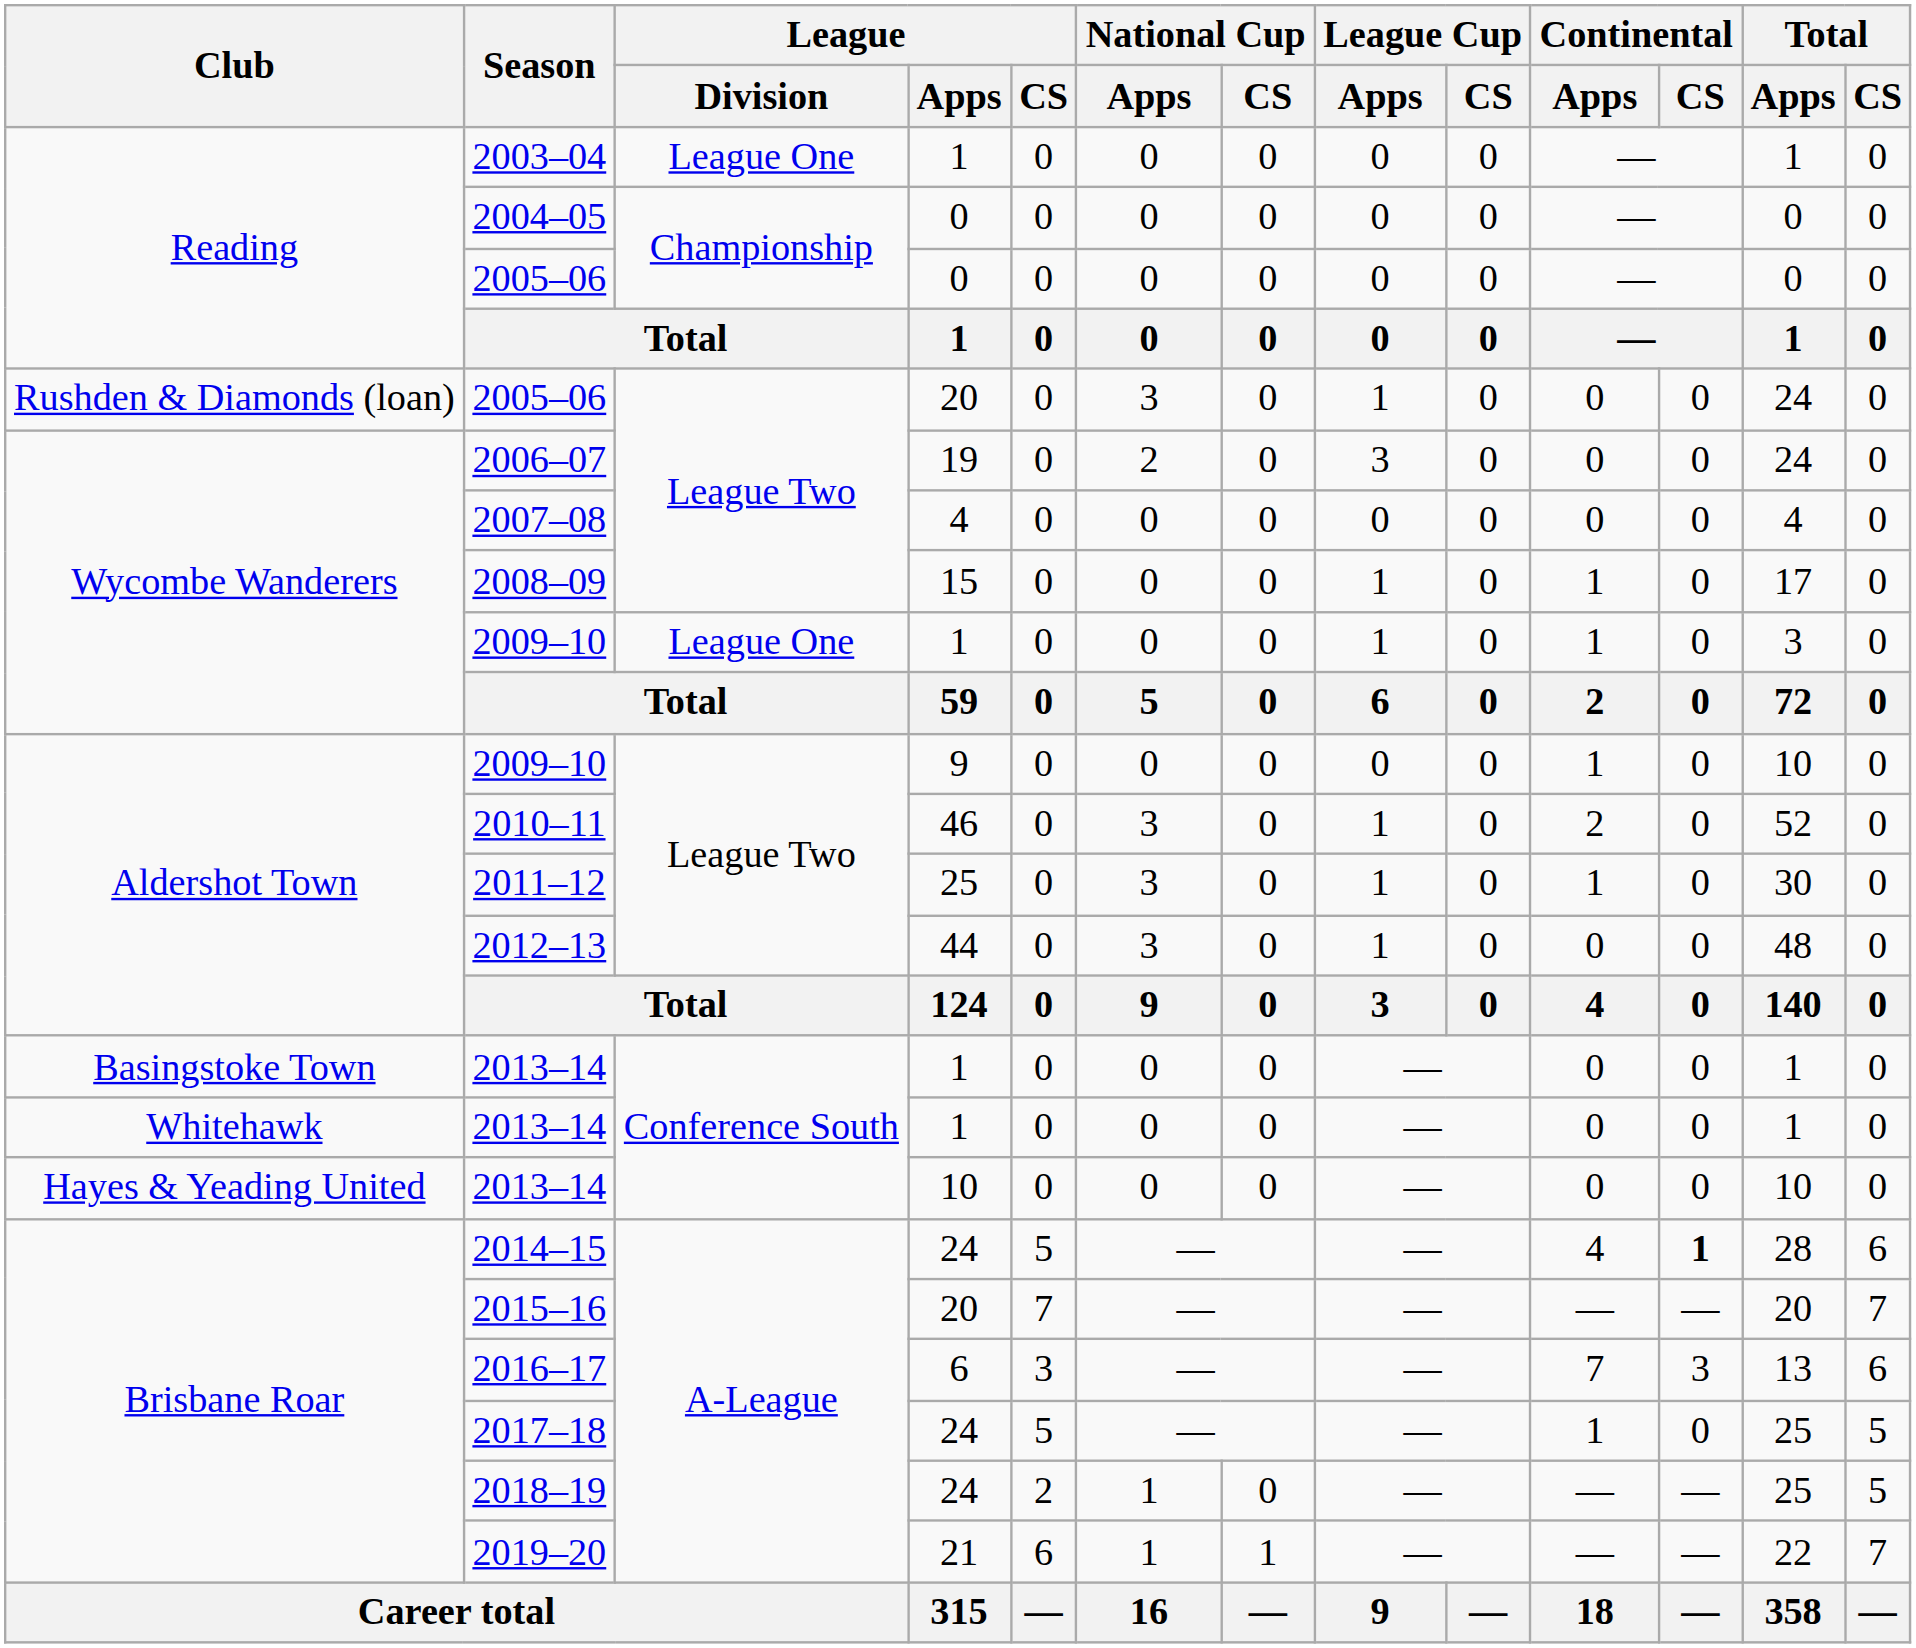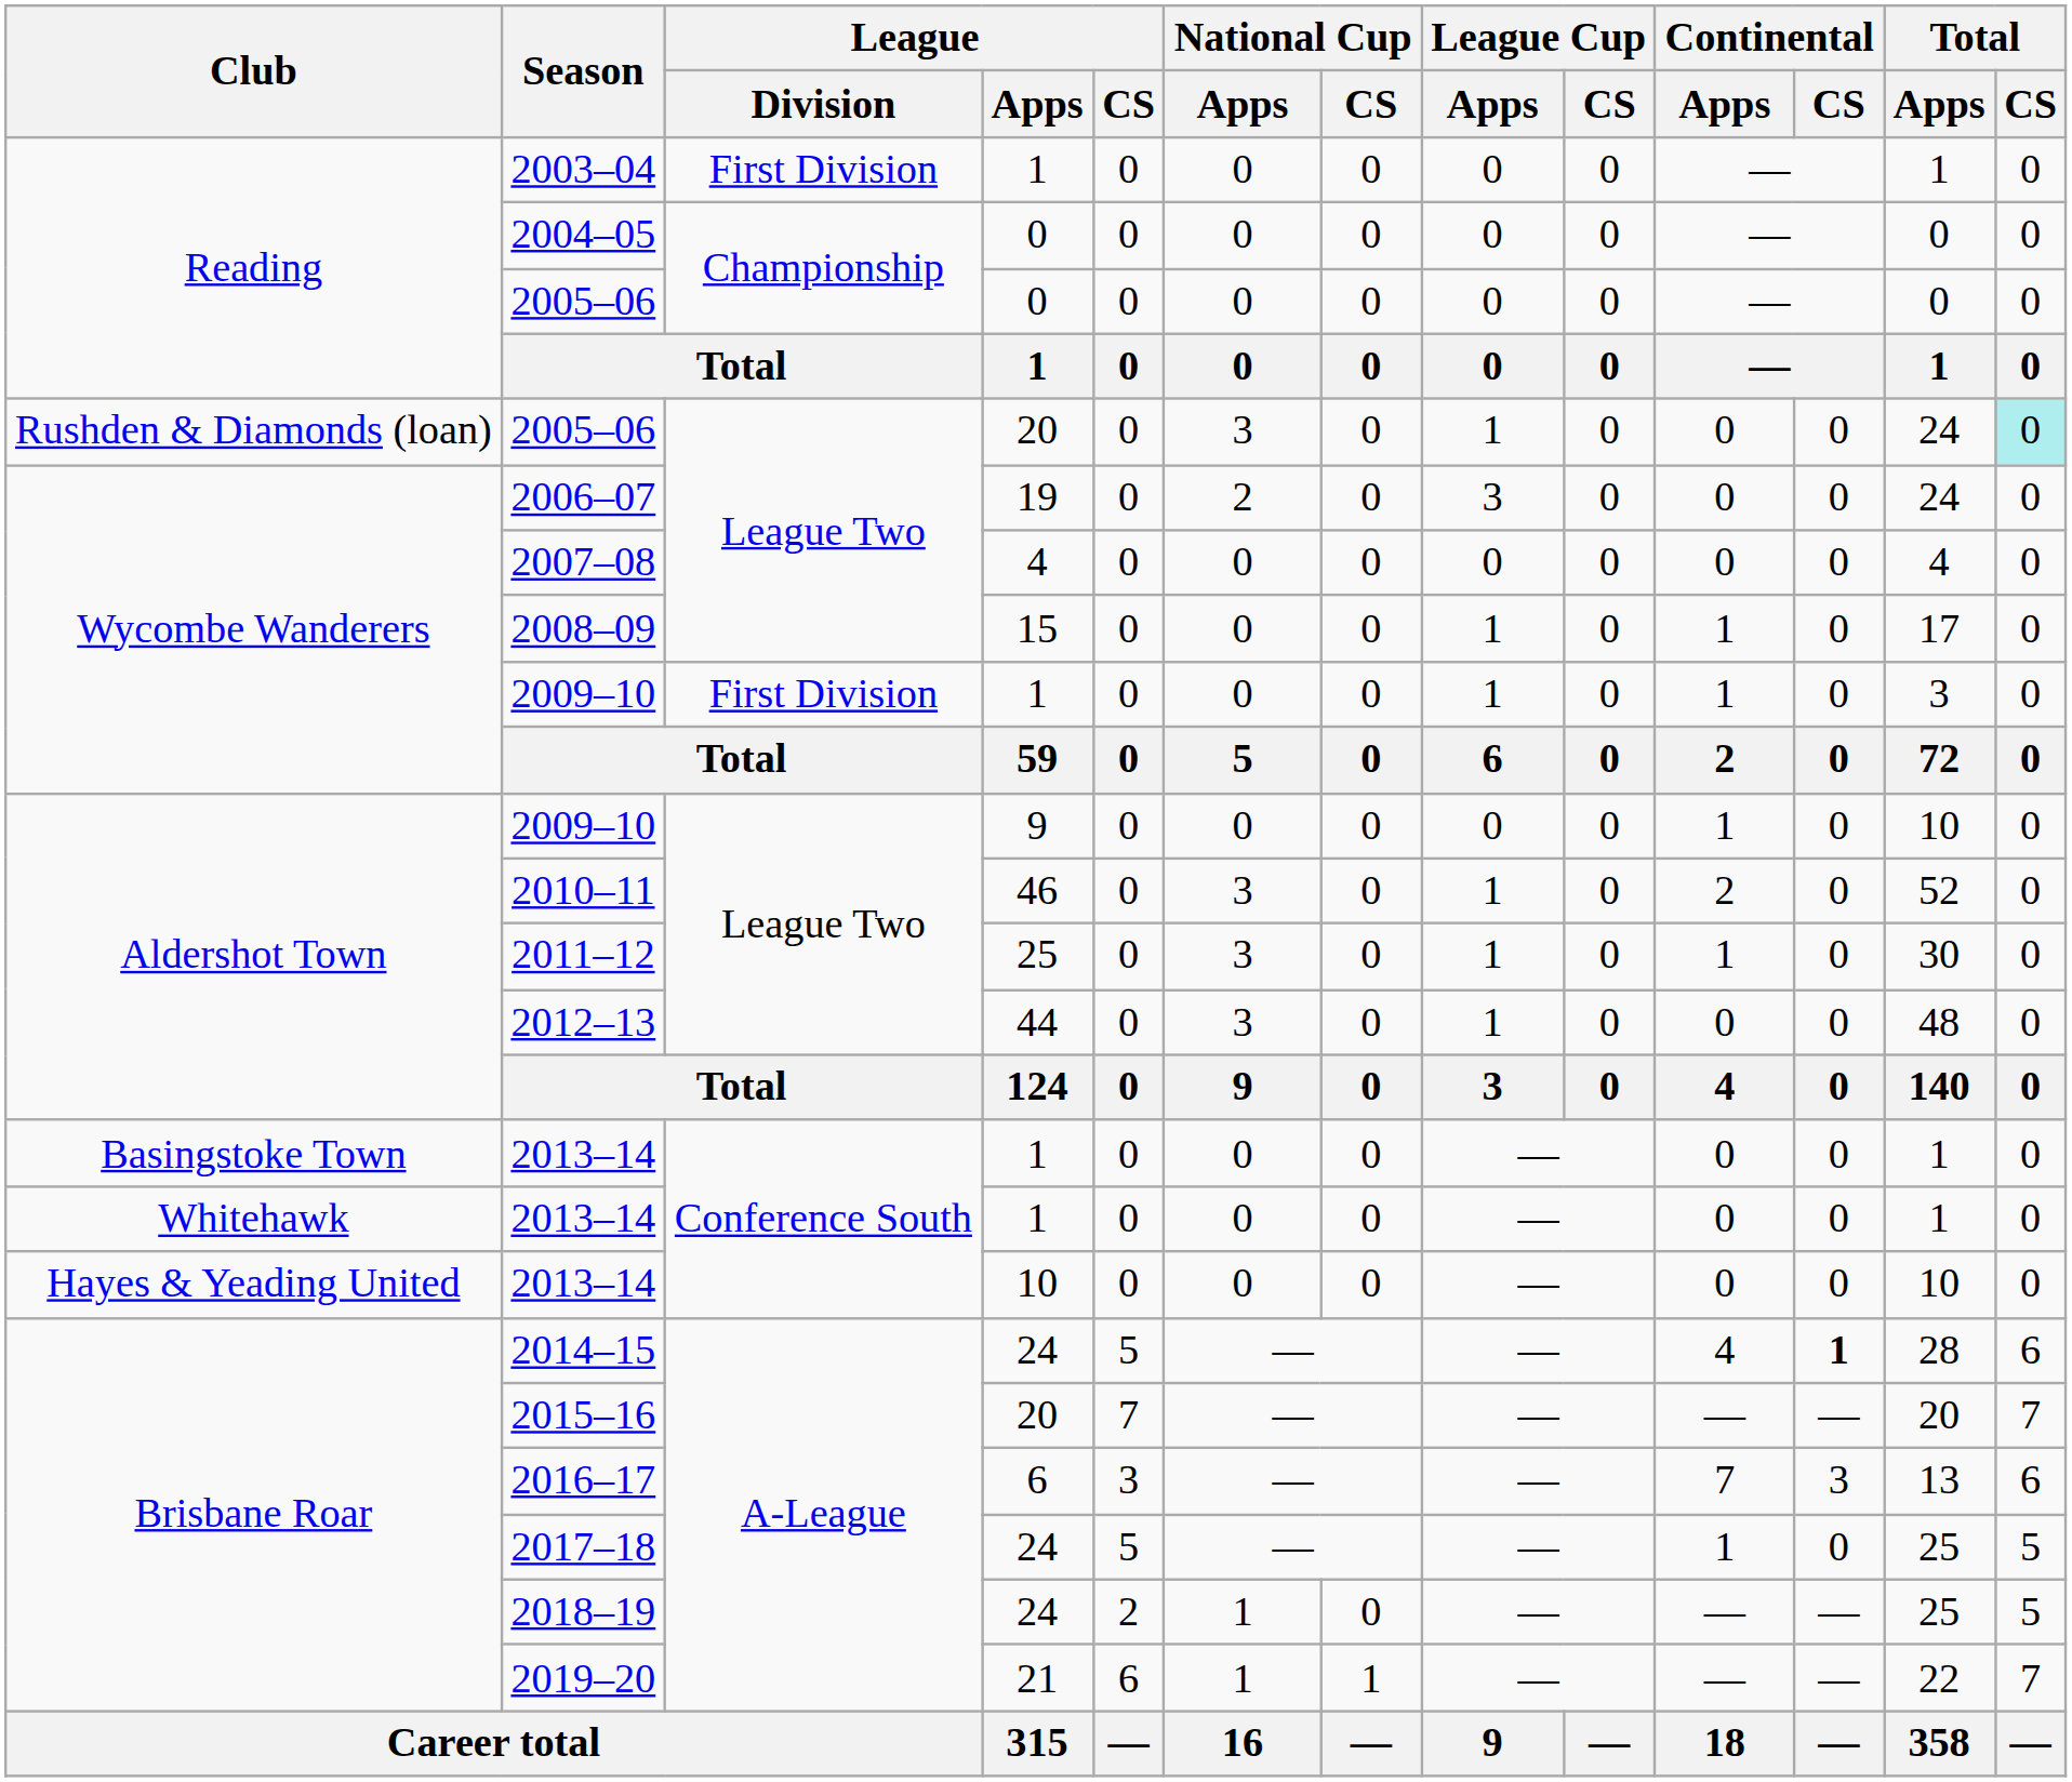 <table class="wikitable" style="text-align: center">
 <tr>
 <th rowspan=2>Club</th>
 <th rowspan=2>Season</th>
 <th colspan=3>League</th>
 <th colspan=2>National Cup</th>
 <th colspan=2>League Cup</th>
 <th colspan=2>Continental</th>
 <th colspan=2>Total</th>
 </tr>
 <tr>
 <th>Division</th>
 <th>Apps</th>
 <th>CS</th>
 <th>Apps</th>
 <th>CS</th>
 <th>Apps</th>
 <th>CS</th>
 <th>Apps</th>
 <th>CS</th>
 <th>Apps</th>
 <th>CS</th>
 </tr>
 <tr>
 <td rowspan=4><a href='#'>Reading</a></td>
 <td><a href='#'>2003–04</a></td>
-<td><a href='#'>League One</a></td>
+<td><a href='#'>First Division</a></td>
 <td>1</td>
 <td>0</td>
 <td>0</td>
 <td>0</td>
 <td>0</td>
 <td>0</td>
 <td colspan=2>—</td>
 <td>1</td>
 <td>0</td>
 </tr>
 <tr>
 <td><a href='#'>2004–05</a></td>
 <td rowspan=2><a href='#'>Championship</a></td>
 <td>0</td>
 <td>0</td>
 <td>0</td>
 <td>0</td>
 <td>0</td>
 <td>0</td>
 <td colspan=2>—</td>
 <td>0</td>
 <td>0</td>
 </tr>
 <tr>
 <td><a href='#'>2005–06</a></td>
 <td>0</td>
 <td>0</td>
 <td>0</td>
 <td>0</td>
 <td>0</td>
 <td>0</td>
 <td colspan=2>—</td>
 <td>0</td>
 <td>0</td>
 </tr>
 <tr>
 <th colspan=2>Total</th>
 <th>1</th>
 <th>0</th>
 <th>0</th>
 <th>0</th>
 <th>0</th>
 <th>0</th>
 <th colspan=2>—</th>
 <th>1</th>
 <th>0</th>
 </tr>
 <tr>
 <td><a href='#'>Rushden & Diamonds</a> (loan)</td>
 <td><a href='#'>2005–06</a></td>
 <td rowspan=4><a href='#'>League Two</a></td>
 <td>20</td>
 <td>0</td>
 <td>3</td>
 <td>0</td>
 <td>1</td>
 <td>0</td>
 <td>0</td>
 <td>0</td>
 <td>24</td>
-<td>0</td>
+<td style="background: paleturquoise;">0</td>
 </tr>
 <tr>
 <td rowspan=5><a href='#'>Wycombe Wanderers</a></td>
 <td><a href='#'>2006–07</a></td>
 <td>19</td>
 <td>0</td>
 <td>2</td>
 <td>0</td>
 <td>3</td>
 <td>0</td>
 <td>0</td>
 <td>0</td>
 <td>24</td>
 <td>0</td>
 </tr>
 <tr>
 <td><a href='#'>2007–08</a></td>
 <td>4</td>
 <td>0</td>
 <td>0</td>
 <td>0</td>
 <td>0</td>
 <td>0</td>
 <td>0</td>
 <td>0</td>
 <td>4</td>
 <td>0</td>
 </tr>
 <tr>
 <td><a href='#'>2008–09</a></td>
 <td>15</td>
 <td>0</td>
 <td>0</td>
 <td>0</td>
 <td>1</td>
 <td>0</td>
 <td>1</td>
 <td>0</td>
 <td>17</td>
 <td>0</td>
 </tr>
 <tr>
 <td><a href='#'>2009–10</a></td>
-<td><a href='#'>League One</a></td>
+<td><a href='#'>First Division</a></td>
 <td>1</td>
 <td>0</td>
 <td>0</td>
 <td>0</td>
 <td>1</td>
 <td>0</td>
 <td>1</td>
 <td>0</td>
 <td>3</td>
 <td>0</td>
 </tr>
 <tr>
 <th colspan=2>Total</th>
 <th>59</th>
 <th>0</th>
 <th>5</th>
 <th>0</th>
 <th>6</th>
 <th>0</th>
 <th>2</th>
 <th>0</th>
 <th>72</th>
 <th>0</th>
 </tr>
 <tr>
 <td rowspan=5><a href='#'>Aldershot Town</a></td>
 <td><a href='#'>2009–10</a></td>
 <td rowspan=4>League Two</td>
 <td>9</td>
 <td>0</td>
 <td>0</td>
 <td>0</td>
 <td>0</td>
 <td>0</td>
 <td>1</td>
 <td>0</td>
 <td>10</td>
 <td>0</td>
 </tr>
 <tr>
 <td><a href='#'>2010–11</a></td>
 <td>46</td>
 <td>0</td>
 <td>3</td>
 <td>0</td>
 <td>1</td>
 <td>0</td>
 <td>2</td>
 <td>0</td>
 <td>52</td>
 <td>0</td>
 </tr>
 <tr>
 <td><a href='#'>2011–12</a></td>
 <td>25</td>
 <td>0</td>
 <td>3</td>
 <td>0</td>
 <td>1</td>
 <td>0</td>
 <td>1</td>
 <td>0</td>
 <td>30</td>
 <td>0</td>
 </tr>
 <tr>
 <td><a href='#'>2012–13</a></td>
 <td>44</td>
 <td>0</td>
 <td>3</td>
 <td>0</td>
 <td>1</td>
 <td>0</td>
 <td>0</td>
 <td>0</td>
 <td>48</td>
 <td>0</td>
 </tr>
 <tr>
 <th colspan=2>Total</th>
 <th>124</th>
 <th>0</th>
 <th>9</th>
 <th>0</th>
 <th>3</th>
 <th>0</th>
 <th>4</th>
 <th>0</th>
 <th>140</th>
 <th>0</th>
 </tr>
 <tr>
 <td><a href='#'>Basingstoke Town</a></td>
 <td><a href='#'>2013–14</a></td>
 <td rowspan=3><a href='#'>Conference South</a></td>
 <td>1</td>
 <td>0</td>
 <td>0</td>
 <td>0</td>
 <td colspan=2>—</td>
 <td>0</td>
 <td>0</td>
 <td>1</td>
 <td>0</td>
 </tr>
 <tr>
 <td><a href='#'>Whitehawk</a></td>
 <td><a href='#'>2013–14</a></td>
 <td>1</td>
 <td>0</td>
 <td>0</td>
 <td>0</td>
 <td colspan=2>—</td>
 <td>0</td>
 <td>0</td>
 <td>1</td>
 <td>0</td>
 </tr>
 <tr>
 <td><a href='#'>Hayes & Yeading United</a></td>
 <td><a href='#'>2013–14</a></td>
 <td>10</td>
 <td>0</td>
 <td>0</td>
 <td>0</td>
 <td colspan=2>—</td>
 <td>0</td>
 <td>0</td>
 <td>10</td>
 <td>0</td>
 </tr>
 <tr>
 <td rowspan=6><a href='#'>Brisbane Roar</a></td>
 <td><a href='#'>2014–15</a></td>
 <td rowspan=6><a href='#'>A-League</a></td>
 <td>24</td>
 <td>5</td>
 <td colspan=2>—</td>
 <td colspan=2>—</td>
 <td>4</td>
 <td><strong>1</strong></td>
 <td>28</td>
 <td>6</td>
 </tr>
 <tr>
 <td><a href='#'>2015–16</a></td>
 <td>20</td>
 <td>7</td>
 <td colspan=2>—</td>
 <td colspan=2>—</td>
 <td>—</td>
 <td>—</td>
 <td>20</td>
 <td>7</td>
 </tr>
 <tr>
 <td><a href='#'>2016–17</a></td>
 <td>6</td>
 <td>3</td>
 <td colspan=2>—</td>
 <td colspan=2>—</td>
 <td>7</td>
 <td>3</td>
 <td>13</td>
 <td>6</td>
 </tr>
 <tr>
 <td><a href='#'>2017–18</a></td>
 <td>24</td>
 <td>5</td>
 <td colspan=2>—</td>
 <td colspan=2>—</td>
 <td>1</td>
 <td>0</td>
 <td>25</td>
 <td>5</td>
 </tr>
 <tr>
 <td><a href='#'>2018–19</a></td>
 <td>24</td>
 <td>2</td>
 <td>1</td>
 <td>0</td>
 <td colspan=2>—</td>
 <td>—</td>
 <td>—</td>
 <td>25</td>
 <td>5</td>
 </tr>
 <tr>
 <td><a href='#'>2019–20</a></td>
 <td>21</td>
 <td>6</td>
 <td>1</td>
 <td>1</td>
 <td colspan=2>—</td>
 <td>—</td>
 <td>—</td>
 <td>22</td>
 <td>7</td>
 </tr>
 <tr>
 <th colspan=3>Career total</th>
 <th>315</th>
 <th>—</th>
 <th>16</th>
 <th>—</th>
 <th>9</th>
 <th>—</th>
 <th>18</th>
 <th>—</th>
 <th>358</th>
 <th>—</th>
 </tr>
 </table>
